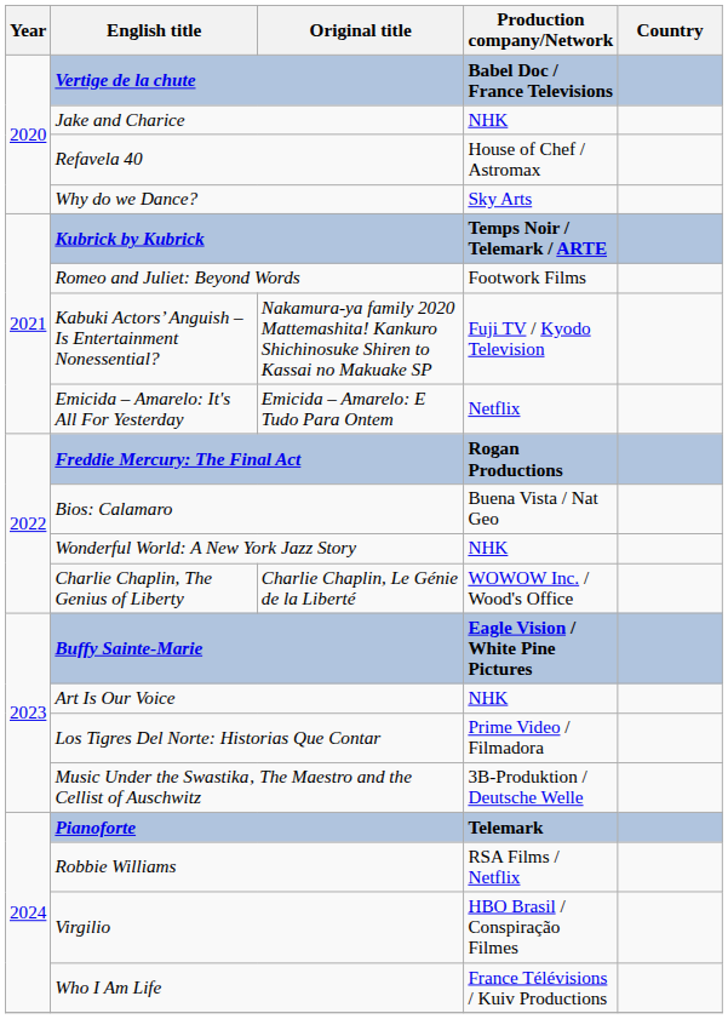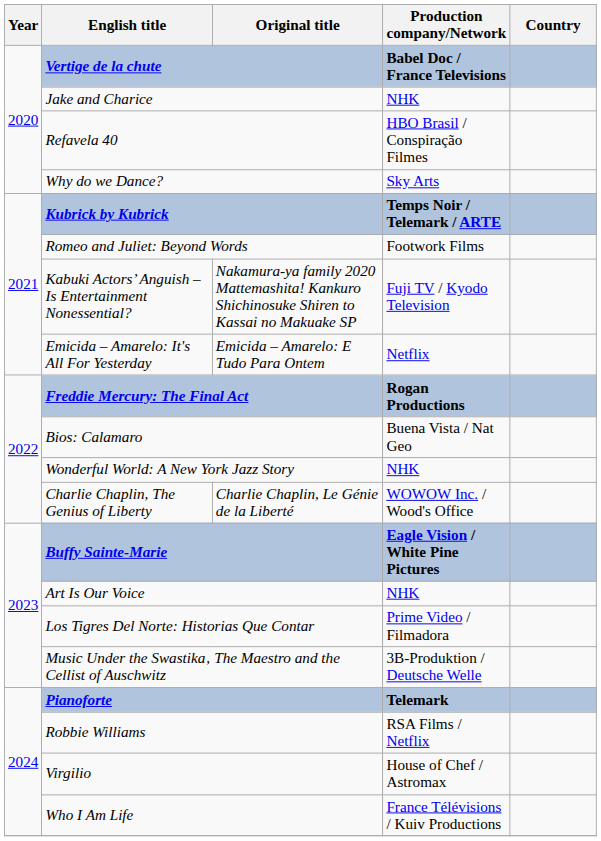 <table class="wikitable" width="100%" border="1" cellpadding="5" cellspacing="0">
 <tr>
 <th width=5%>Year</th>
 <th width=30%>English title</th>
 <th width=30%>Original title</th>
 <th width=20%><strong>Production company/Network</strong></th>
 <th width=15%><strong>Country</strong></th>
 </tr>
 <tr>
 <td rowspan="4" style="text-align:center;"><a href='#'>2020</a><br></td>
 <td colspan="2" style="background:#B0C4DE;"><strong><em><a href='#'>Vertige de la chute</a></em></strong></td>
 <td style="background:#B0C4DE;"><strong>Babel Doc / France Televisions</strong></td>
 <td style="background:#B0C4DE;"><strong></strong></td>
 </tr>
 <tr>
 <td colspan="2"><em>Jake and Charice</em></td>
 <td><a href='#'>NHK</a></td>
 <td></td>
 </tr>
 <tr>
 <td colspan="2"><em>Refavela 40</em></td>
-<td>House of Chef / Astromax</td>
+<td><a href='#'>HBO Brasil</a> / Conspiração Filmes</td>
 <td></td>
 </tr>
 <tr>
 <td colspan="2"><em>Why do we Dance?</em></td>
 <td><a href='#'>Sky Arts</a></td>
 <td></td>
 </tr>
 <tr>
 <td rowspan="4" style="text-align:center;"><a href='#'>2021</a><br></td>
 <td colspan="2" style="background:#B0C4DE;"><strong><em><a href='#'>Kubrick by Kubrick</a></em></strong></td>
 <td style="background:#B0C4DE;"><strong>Temps Noir / Telemark / <a href='#'>ARTE</a></strong></td>
 <td style="background:#B0C4DE;"><strong></strong></td>
 </tr>
 <tr>
 <td colspan="2"><em>Romeo and Juliet: Beyond Words</em></td>
 <td>Footwork Films</td>
 <td></td>
 </tr>
 <tr>
 <td><em>Kabuki Actors’ Anguish – Is Entertainment Nonessential?</em></td>
 <td><em>Nakamura-ya family 2020 Mattemashita! Kankuro Shichinosuke Shiren to Kassai no Makuake SP</em></td>
 <td><a href='#'>Fuji TV</a> / <a href='#'>Kyodo Television</a></td>
 <td></td>
 </tr>
 <tr>
 <td><em>Emicida – Amarelo: It's All For Yesterday</em></td>
 <td><em>Emicida – Amarelo: E Tudo Para Ontem</em></td>
 <td><a href='#'>Netflix</a></td>
 <td></td>
 </tr>
 <tr>
 <td rowspan="4" style="text-align:center;"><a href='#'>2022</a><br></td>
 <td style="background:#B0C4DE;" colspan="2"><strong><em><a href='#'>Freddie Mercury: The Final Act</a></em></strong></td>
 <td style="background:#B0C4DE;"><strong>Rogan Productions</strong></td>
 <td style="background:#B0C4DE;"><strong></strong></td>
 </tr>
 <tr>
 <td colspan="2"><em>Bios: Calamaro</em></td>
 <td>Buena Vista / Nat Geo</td>
 <td></td>
 </tr>
 <tr>
 <td colspan="2"><em>Wonderful World: A New York Jazz Story</em></td>
 <td><a href='#'>NHK</a></td>
 <td></td>
 </tr>
 <tr>
 <td><em>Charlie Chaplin, The Genius of Liberty</em></td>
 <td><em>Charlie Chaplin, Le Génie de la Liberté</em></td>
 <td><a href='#'>WOWOW Inc.</a> / Wood's Office</td>
 <td></td>
 </tr>
 <tr>
 <td rowspan="4" style="text-align:center;"><a href='#'>2023</a><br></td>
 <td style="background:#B0C4DE;" colspan="2"><strong><em><a href='#'>Buffy Sainte-Marie</a></em></strong></td>
 <td style="background:#B0C4DE;"><strong><a href='#'>Eagle Vision</a> / White Pine Pictures</strong></td>
 <td style="background:#B0C4DE;"><strong></strong></td>
 </tr>
 <tr>
 <td colspan="2"><em>Art Is Our Voice</em></td>
 <td><a href='#'>NHK</a></td>
 <td></td>
 </tr>
 <tr>
 <td colspan="2"><em>Los Tigres Del Norte: Historias Que Contar</em></td>
 <td><a href='#'>Prime Video</a> / Filmadora</td>
 <td></td>
 </tr>
 <tr>
 <td colspan="2"><em>Music Under the Swastika‚ The Maestro and the Cellist of Auschwitz</em></td>
 <td>3B-Produktion / <a href='#'>Deutsche Welle</a></td>
 <td></td>
 </tr>
 <tr>
 <td rowspan="4" style="text-align:center;"><a href='#'>2024</a><br></td>
 <td colspan="2" style="background:#B0C4DE;"><strong><em><a href='#'>Pianoforte</a></em></strong></td>
 <td style="background:#B0C4DE;"><strong>Telemark</strong></td>
 <td style="background:#B0C4DE;"><strong></strong></td>
 </tr>
 <tr>
 <td colspan="2"><em>Robbie Williams</em></td>
 <td>RSA Films / <a href='#'>Netflix</a></td>
 <td></td>
 </tr>
 <tr>
 <td colspan="2"><em>Virgilio</em></td>
-<td><a href='#'>HBO Brasil</a> / Conspiração Filmes</td>
+<td>House of Chef / Astromax</td>
 <td></td>
 </tr>
 <tr>
 <td colspan="2"><em>Who I Am Life</em></td>
 <td><a href='#'>France Télévisions</a> / Kuiv Productions</td>
 <td></td>
 </tr>
 <tr>
 </tr>
 </table>
